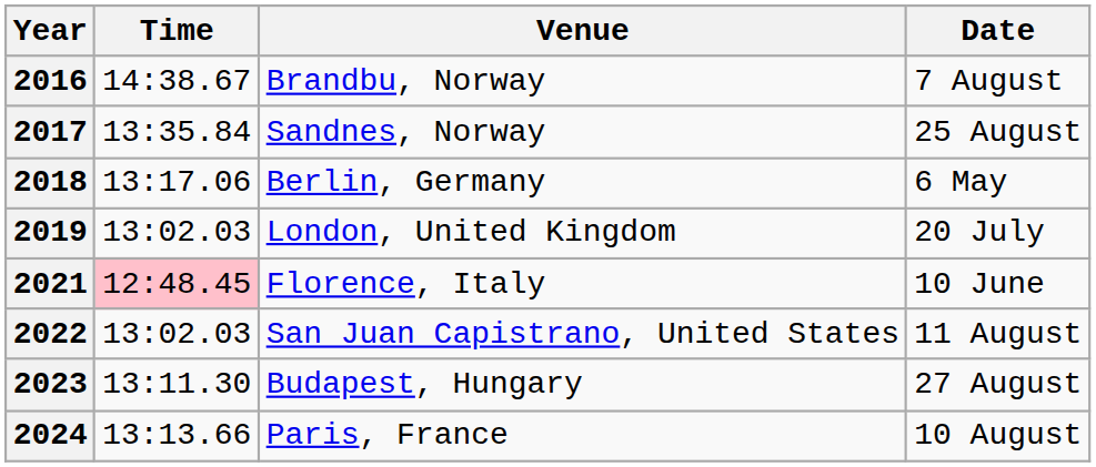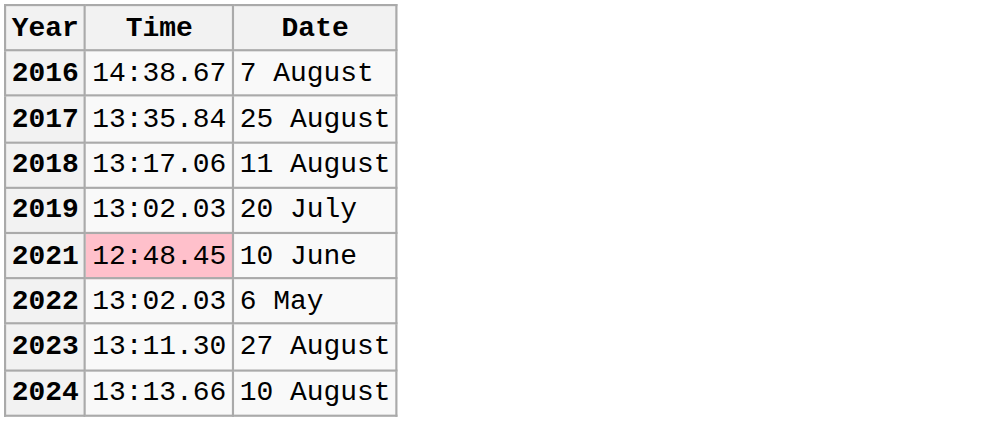 <table class="wikitable sortable">
 <tr>
 <th scope="col">Year</th>
 <th scope="col">Time</th>
-<th>Venue</th>
 <th scope="col">Date</th>
 </tr>
 <tr>
 <th>2016</th>
 <td>14:38.67</td>
-<td><a href='#'>Brandbu</a>, Norway</td>
 <td>7 August</td>
 </tr>
 <tr>
 <th>2017</th>
 <td>13:35.84</td>
-<td><a href='#'>Sandnes</a>, Norway</td>
 <td>25 August</td>
 </tr>
 <tr>
 <th>2018</th>
 <td>13:17.06</td>
-<td><a href='#'>Berlin</a>, Germany</td>
-<td>6 May</td>
+<td>11 August</td>
 </tr>
 <tr>
 <th>2019</th>
 <td>13:02.03</td>
-<td><a href='#'>London</a>, United Kingdom</td>
 <td>20 July</td>
 </tr>
 <tr>
 <th>2021</th>
 <td bgcolor=pink>12:48.45</td>
-<td><a href='#'>Florence</a>, Italy</td>
 <td>10 June</td>
 </tr>
 <tr>
 <th>2022</th>
 <td>13:02.03</td>
-<td><a href='#'>San Juan Capistrano</a>, United States</td>
-<td>11 August</td>
+<td>6 May</td>
 </tr>
 <tr>
 <th>2023</th>
 <td>13:11.30</td>
-<td><a href='#'>Budapest</a>, Hungary</td>
 <td>27 August</td>
 </tr>
 <tr>
 <th>2024</th>
 <td>13:13.66</td>
-<td><a href='#'>Paris</a>, France</td>
 <td>10 August</td>
 </tr>
 </table>
